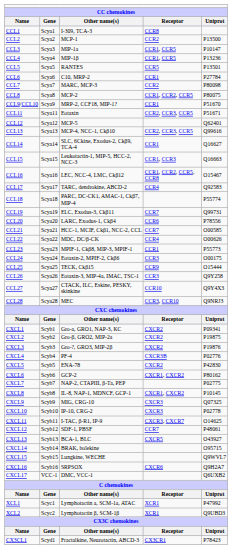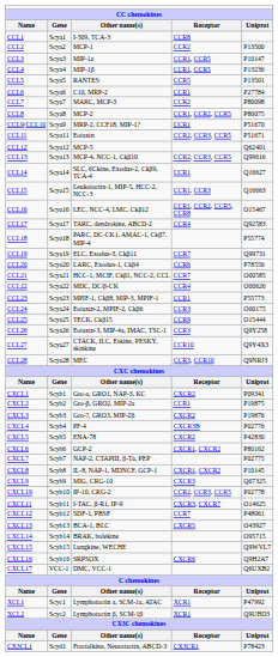 <table class="wikitable" style="float:right; margin: 10px; width: 355px; font-size: xx-small;">
 <tr>
 <td colspan="5" style="text-align: center;"></td>
 </tr>
 <tr>
 <th colspan="5" style="color: blue; background: #ccccff;">CC chemokines</th>
 </tr>
 <tr style="color: black; background: #ccccff;">
 <th>Name</th>
 <th>Gene</th>
 <th>Other name(s)</th>
 <th>Receptor</th>
 <th>Uniprot</th>
 </tr>
 <tr>
 <td><a href='#'>CCL1</a></td>
 <td>Scya1</td>
 <td>I-309, TCA-3</td>
 <td><a href='#'>CCR8</a></td>
 <td></td>
 </tr>
 <tr>
 <td><a href='#'>CCL2</a></td>
 <td>Scya2</td>
 <td>MCP-1</td>
 <td><a href='#'>CCR2</a></td>
 <td>P13500</td>
 </tr>
 <tr>
 <td><a href='#'>CCL3</a></td>
 <td>Scya3</td>
 <td>MIP-1a</td>
 <td><a href='#'>CCR1</a>, <a href='#'>CCR5</a></td>
 <td>P10147</td>
 </tr>
 <tr>
 <td><a href='#'>CCL4</a></td>
 <td>Scya4</td>
 <td>MIP-1β</td>
 <td><a href='#'>CCR1</a>, <a href='#'>CCR5</a></td>
 <td>P13236</td>
 </tr>
 <tr>
 <td><a href='#'>CCL5</a></td>
 <td>Scya5</td>
 <td>RANTES</td>
 <td><a href='#'>CCR5</a></td>
 <td>P13501</td>
 </tr>
 <tr>
 <td><a href='#'>CCL6</a></td>
 <td>Scya6</td>
 <td>C10, MRP-2</td>
 <td><a href='#'>CCR1</a></td>
 <td>P27784</td>
 </tr>
 <tr>
 <td><a href='#'>CCL7</a></td>
 <td>Scya7</td>
 <td>MARC, MCP-3</td>
 <td><a href='#'>CCR2</a></td>
 <td>P80098</td>
 </tr>
 <tr>
 <td><a href='#'>CCL8</a></td>
 <td>Scya8</td>
 <td>MCP-2</td>
 <td><a href='#'>CCR1</a>, <a href='#'>CCR2</a>, <a href='#'>CCR5</a></td>
 <td>P80075</td>
 </tr>
 <tr>
 <td><a href='#'>CCL9</a>/<a href='#'>CCL10</a></td>
 <td>Scya9</td>
 <td>MRP-2, CCF18, MIP-1?</td>
 <td><a href='#'>CCR1</a></td>
 <td>P51670</td>
 </tr>
 <tr>
 <td><a href='#'>CCL11</a></td>
 <td>Scya11</td>
 <td>Eotaxin</td>
 <td><a href='#'>CCR2</a>, <a href='#'>CCR3</a>, <a href='#'>CCR5</a></td>
 <td>P51671</td>
 </tr>
 <tr>
 <td><a href='#'>CCL12</a></td>
 <td>Scya12</td>
 <td>MCP-5</td>
 <td></td>
 <td>Q62401</td>
 </tr>
 <tr>
 <td><a href='#'>CCL13</a></td>
 <td>Scya13</td>
 <td>MCP-4, NCC-1, Ckβ10</td>
 <td><a href='#'>CCR2</a>, <a href='#'>CCR3</a>, <a href='#'>CCR5</a></td>
 <td>Q99616</td>
 </tr>
 <tr>
 <td><a href='#'>CCL14</a></td>
 <td>Scya14</td>
 <td>SLC, 6Ckine, Exodus-2, Ckβ9, TCA-4</td>
 <td><a href='#'>CCR1</a></td>
 <td>Q16627</td>
 </tr>
 <tr>
 <td><a href='#'>CCL15</a></td>
 <td>Scya15</td>
 <td>Leukotactin-1, MIP-5, HCC-2, NCC-3</td>
 <td><a href='#'>CCR1</a>, <a href='#'>CCR3</a></td>
 <td>Q16663</td>
 </tr>
 <tr>
 <td><a href='#'>CCL16</a></td>
 <td>Scya16</td>
 <td>LEC, NCC-4, LMC, Ckβ12</td>
 <td><a href='#'>CCR1</a>, <a href='#'>CCR2</a>, <a href='#'>CCR5</a>, <a href='#'>CCR8</a></td>
 <td>O15467</td>
 </tr>
 <tr>
 <td><a href='#'>CCL17</a></td>
 <td>Scya17</td>
 <td>TARC, dendrokine, ABCD-2</td>
 <td><a href='#'>CCR4</a></td>
 <td>Q92583</td>
 </tr>
 <tr>
 <td><a href='#'>CCL18</a></td>
 <td>Scya18</td>
 <td>PARC, DC-CK1, AMAC-1, Ckβ7, MIP-4</td>
 <td></td>
 <td>P55774</td>
 </tr>
 <tr>
 <td><a href='#'>CCL19</a></td>
 <td>Scya19</td>
 <td>ELC, Exodus-3, Ckβ11</td>
 <td><a href='#'>CCR7</a></td>
 <td>Q99731</td>
 </tr>
 <tr>
 <td><a href='#'>CCL20</a></td>
 <td>Scya20</td>
 <td>LARC, Exodus-1, Ckβ4</td>
 <td><a href='#'>CCR6</a></td>
 <td>P78556</td>
 </tr>
 <tr>
 <td><a href='#'>CCL21</a></td>
 <td>Scya21</td>
 <td>HCC-1, MCIF, Ckβ1, NCC-2, CCL</td>
 <td><a href='#'>CCR7</a></td>
 <td>O00585</td>
 </tr>
 <tr>
 <td><a href='#'>CCL22</a></td>
 <td>Scya22</td>
 <td>MDC, DC/β-CK</td>
 <td><a href='#'>CCR4</a></td>
 <td>O00626</td>
 </tr>
 <tr>
 <td><a href='#'>CCL23</a></td>
 <td>Scya23</td>
 <td>MPIF-1, Ckβ8, MIP-3, MPIF-1</td>
 <td><a href='#'>CCR1</a></td>
 <td>P55773</td>
 </tr>
 <tr>
 <td><a href='#'>CCL24</a></td>
 <td>Scya24</td>
 <td>Eotaxin-2, MPIF-2, Ckβ6</td>
 <td><a href='#'>CCR3</a></td>
 <td>O00175</td>
 </tr>
 <tr>
 <td><a href='#'>CCL25</a></td>
 <td>Scya25</td>
 <td>TECK, Ckβ15</td>
 <td><a href='#'>CCR9</a></td>
 <td>O15444</td>
 </tr>
 <tr>
 <td><a href='#'>CCL26</a></td>
 <td>Scya26</td>
 <td>Eotaxin-3, MIP-4a, IMAC, TSC-1</td>
 <td><a href='#'>CCR3</a></td>
 <td>Q9Y258</td>
 </tr>
 <tr>
 <td><a href='#'>CCL27</a></td>
 <td>Scya27</td>
 <td>CTACK, ILC, Eskine, PESKY, skinkine</td>
 <td><a href='#'>CCR10</a></td>
 <td>Q9Y4X3</td>
 </tr>
 <tr>
 <td><a href='#'>CCL28</a></td>
 <td>Scya28</td>
 <td>MEC</td>
 <td><a href='#'>CCR3</a>, <a href='#'>CCR10</a></td>
 <td>Q9NRJ3</td>
 </tr>
 <tr>
 <th colspan="5" style="color: blue; background: #ccccff;">CXC chemokines</th>
 </tr>
 <tr style="color: black; background: #ccccff;">
 <th>Name</th>
 <th>Gene</th>
 <th>Other name(s)</th>
 <th>Receptor</th>
 <th>Uniprot</th>
 </tr>
 <tr>
 <td><a href='#'>CXCL1</a></td>
 <td>Scyb1</td>
 <td>Gro-a, GRO1, NAP-3, KC</td>
 <td><a href='#'>CXCR2</a></td>
 <td>P09341</td>
 </tr>
 <tr>
 <td><a href='#'>CXCL2</a></td>
 <td>Scyb2</td>
 <td>Gro-β, GRO2, MIP-2a</td>
-<td><a href='#'>CXCR2</a></td>
+<td><a href='#'>CCR1</a></td>
 <td>P19875</td>
 </tr>
 <tr>
 <td><a href='#'>CXCL3</a></td>
 <td>Scyb3</td>
 <td>Gro-?, GRO3, MIP-2β</td>
 <td><a href='#'>CXCR2</a></td>
 <td>P19876</td>
 </tr>
 <tr>
 <td><a href='#'>CXCL4</a></td>
 <td>Scyb4</td>
 <td>PF-4</td>
 <td><a href='#'>CXCR3B</a></td>
 <td>P02776</td>
 </tr>
 <tr>
 <td><a href='#'>CXCL5</a></td>
 <td>Scyb5</td>
 <td>ENA-78</td>
 <td><a href='#'>CXCR2</a></td>
 <td>P42830</td>
 </tr>
 <tr>
 <td><a href='#'>CXCL6</a></td>
 <td>Scyb6</td>
 <td>GCP-2</td>
 <td><a href='#'>CXCR1</a>, <a href='#'>CXCR2</a></td>
 <td>P80162</td>
 </tr>
 <tr>
 <td><a href='#'>CXCL7</a></td>
 <td>Scyb7</td>
 <td>NAP-2, CTAPIII, β-Ta, PEP</td>
 <td></td>
 <td>P02775</td>
 </tr>
 <tr>
 <td><a href='#'>CXCL8</a></td>
 <td>Scyb8</td>
 <td>IL-8, NAP-1, MDNCF, GCP-1</td>
 <td><a href='#'>CXCR1</a>, <a href='#'>CXCR2</a></td>
 <td>P10145</td>
 </tr>
 <tr>
 <td><a href='#'>CXCL9</a></td>
 <td>Scyb9</td>
 <td>MIG, CRG-10</td>
 <td><a href='#'>CXCR3</a></td>
 <td>Q07325</td>
 </tr>
 <tr>
 <td><a href='#'>CXCL10</a></td>
 <td>Scyb10</td>
 <td>IP-10, CRG-2</td>
-<td><a href='#'>CXCR3</a></td>
+<td><a href='#'>CCR2</a>, <a href='#'>CCR3</a>, <a href='#'>CCR5</a></td>
 <td>P02778</td>
 </tr>
 <tr>
 <td><a href='#'>CXCL11</a></td>
 <td>Scyb11</td>
 <td>I-TAC, β-R1, IP-9</td>
 <td><a href='#'>CXCR3</a>, <a href='#'>CXCR7</a></td>
 <td>O14625</td>
 </tr>
 <tr>
 <td><a href='#'>CXCL12</a></td>
 <td>Scyb12</td>
 <td>SDF-1, PBSF</td>
 <td><a href='#'>CCR7</a></td>
 <td>P48061</td>
 </tr>
 <tr>
 <td><a href='#'>CXCL13</a></td>
 <td>Scyb13</td>
 <td>BCA-1, BLC</td>
 <td><a href='#'>CXCR5</a></td>
 <td>O43927</td>
 </tr>
 <tr>
 <td><a href='#'>CXCL14</a></td>
 <td>Scyb14</td>
 <td>BRAK, bolekine</td>
 <td></td>
 <td>O95715</td>
 </tr>
 <tr>
 <td><a href='#'>CXCL15</a></td>
 <td>Scyb15</td>
 <td>Lungkine, WECHE</td>
 <td></td>
 <td>Q9WVL7</td>
 </tr>
 <tr>
 <td><a href='#'>CXCL16</a></td>
 <td>Scyb16</td>
 <td>SRPSOX</td>
 <td><a href='#'>CXCR6</a></td>
 <td>Q9H2A7</td>
 </tr>
 <tr>
 <td><a href='#'>CXCL17</a></td>
 <td>VCC-1</td>
 <td>DMC, VCC-1</td>
 <td></td>
 <td>Q6UXB2</td>
 </tr>
 <tr>
 <th colspan="5" style="color: blue; background: #ccccff;">C chemokines</th>
 </tr>
 <tr style="color: black; background: #ccccff;">
 <th>Name</th>
 <th>Gene</th>
 <th>Other name(s)</th>
 <th>Receptor</th>
 <th>Uniprot</th>
 </tr>
 <tr>
 <td><a href='#'>XCL1</a></td>
 <td>Scyc1</td>
 <td>Lymphotactin a, SCM-1a, ATAC</td>
 <td><a href='#'>XCR1</a></td>
 <td>P47992</td>
 </tr>
 <tr>
 <td><a href='#'>XCL2</a></td>
 <td>Scyc2</td>
 <td>Lymphotactin β, SCM-1β</td>
 <td><a href='#'>XCR1</a></td>
 <td>Q9UBD3</td>
 </tr>
 <tr>
 <th colspan="5" style="color: blue; background: #ccccff;">CX3C chemokines</th>
 </tr>
 <tr style="color: black; background: #ccccff;">
 <th>Name</th>
 <th>Gene</th>
 <th>Other name(s)</th>
 <th>Receptor</th>
 <th>Uniprot</th>
 </tr>
 <tr>
 <td><a href='#'>CX3CL1</a></td>
 <td>Scyd1</td>
 <td>Fractalkine, Neurotactin, ABCD-3</td>
 <td><a href='#'>CX3CR1</a></td>
 <td>P78423</td>
 </tr>
 </table>
